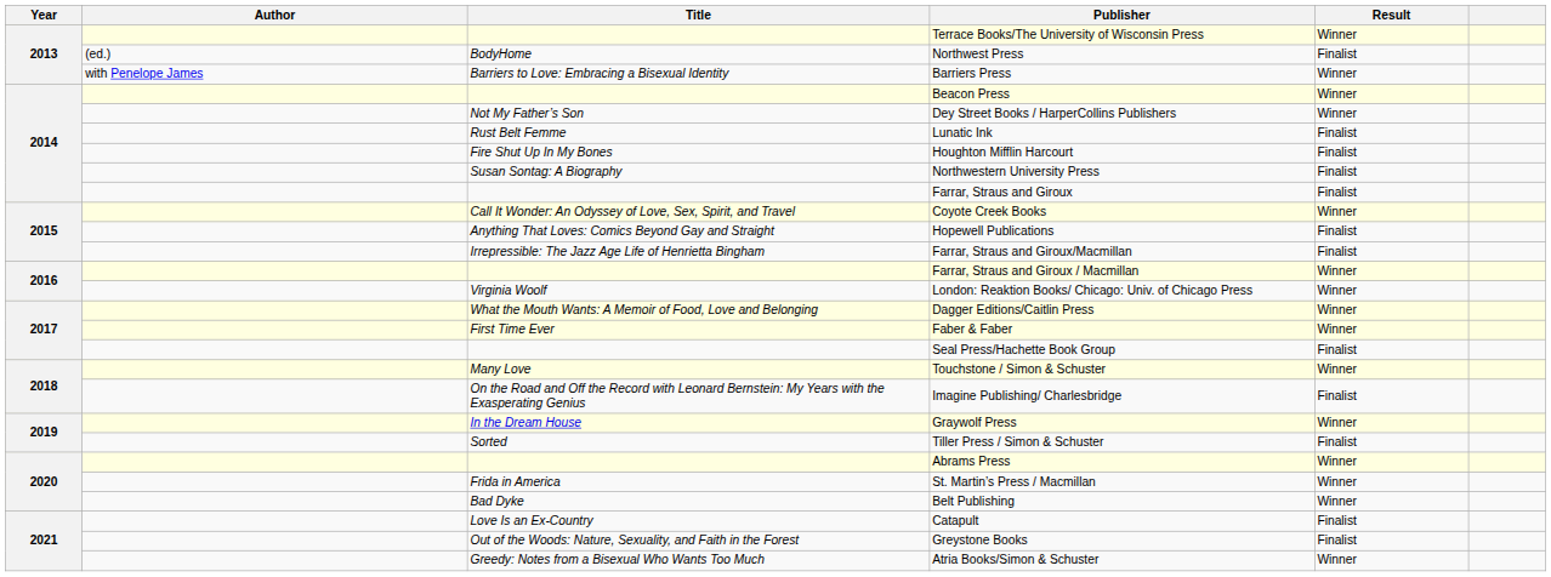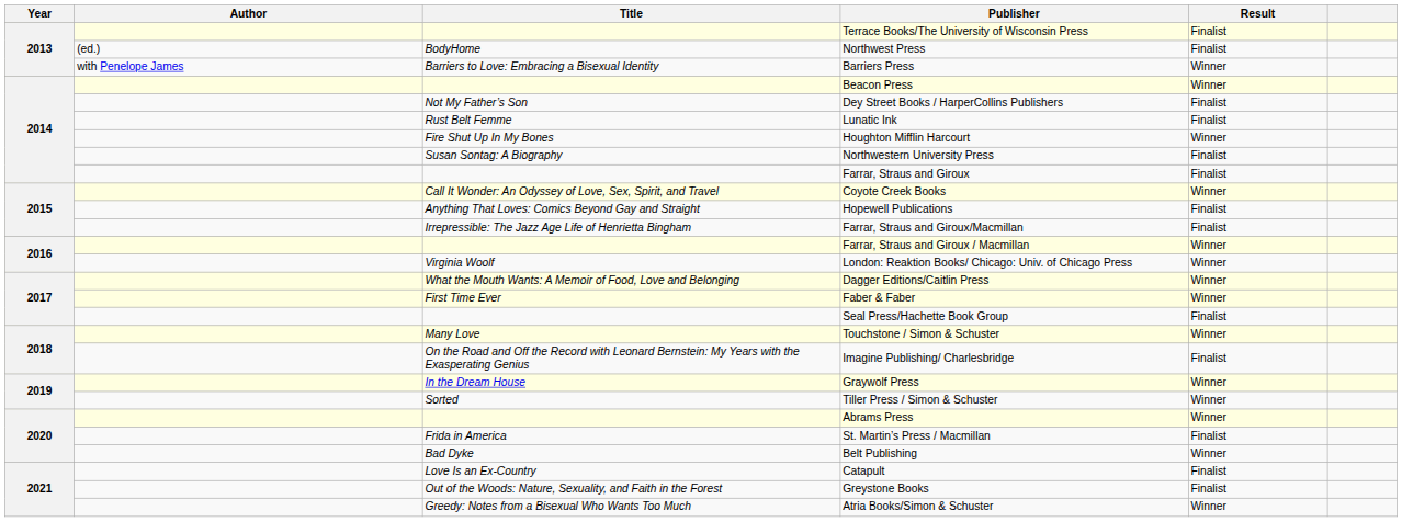 <table class="wikitable sortable mw-collapsible" style=width:100%>
 <tr>
 <th scope="col" width="5%">Year</th>
 <th scope="col" width="25%">Author</th>
 <th scope="col" width="30%">Title</th>
 <th scope="col" width="25%">Publisher</th>
 <th scope="col" width="10%">Result</th>
 <th scope="col" width="5%"></th>
 </tr>
 <tr style=background:lightyellow>
 <th rowspan="3">2013</th>
 <td></td>
 <td><em></em></td>
 <td>Terrace Books/The University of Wisconsin Press</td>
-<td>Winner</td>
+<td>Finalist</td>
 <td></td>
 </tr>
 <tr>
 <td> (ed.)</td>
 <td><em>BodyHome</em></td>
 <td>Northwest Press</td>
 <td>Finalist</td>
 <td></td>
 </tr>
 <tr>
 <td> with <a href='#'>Penelope James</a></td>
 <td><em>Barriers to Love: Embracing a Bisexual Identity</em></td>
 <td>Barriers Press</td>
 <td>Winner</td>
 <td></td>
 </tr>
 <tr style=background:lightyellow>
 <th rowspan="6">2014</th>
 <td></td>
 <td><em></em></td>
 <td>Beacon Press</td>
 <td>Winner</td>
 <td></td>
 </tr>
 <tr>
 <td></td>
 <td><em>Not My Father’s Son</em></td>
 <td>Dey Street Books / HarperCollins Publishers</td>
-<td>Winner</td>
+<td>Finalist</td>
 <td></td>
 </tr>
 <tr>
 <td></td>
 <td><em>Rust Belt Femme</em></td>
 <td>Lunatic Ink</td>
 <td>Finalist</td>
 <td></td>
 </tr>
 <tr>
 <td></td>
 <td><em>Fire Shut Up In My Bones</em></td>
 <td>Houghton Mifflin Harcourt</td>
-<td>Finalist</td>
+<td>Winner</td>
 <td></td>
 </tr>
 <tr>
 <td></td>
 <td><em>Susan Sontag: A Biography</em></td>
 <td>Northwestern University Press</td>
 <td>Finalist</td>
 <td></td>
 </tr>
 <tr>
 <td></td>
 <td></td>
 <td>Farrar, Straus and Giroux</td>
 <td>Finalist</td>
 <td></td>
 </tr>
 <tr style=background:lightyellow>
 <th rowspan="3">2015</th>
 <td></td>
 <td><em>Call It Wonder: An Odyssey of Love, Sex, Spirit, and Travel</em></td>
 <td>Coyote Creek Books</td>
 <td>Winner</td>
 <td></td>
 </tr>
 <tr>
 <td></td>
 <td><em>Anything That Loves: Comics Beyond Gay and Straight</em></td>
 <td>Hopewell Publications</td>
 <td>Finalist</td>
 <td></td>
 </tr>
 <tr>
 <td></td>
 <td><em>Irrepressible: The Jazz Age Life of Henrietta Bingham</em></td>
 <td>Farrar, Straus and Giroux/Macmillan</td>
 <td>Finalist</td>
 <td></td>
 </tr>
 <tr style=background:lightyellow>
 <th rowspan="2">2016</th>
 <td></td>
 <td><em></em></td>
 <td>Farrar, Straus and Giroux / Macmillan</td>
 <td>Winner</td>
 <td></td>
 </tr>
 <tr>
 <td></td>
 <td><em>Virginia Woolf</em></td>
 <td>London: Reaktion Books/ Chicago: Univ. of Chicago Press</td>
 <td>Winner</td>
 <td></td>
 </tr>
 <tr style=background:lightyellow>
 <th rowspan="3">2017</th>
 <td></td>
 <td><em>What the Mouth Wants: A Memoir of Food, Love and Belonging</em></td>
 <td>Dagger Editions/Caitlin Press</td>
 <td>Winner</td>
 <td></td>
 </tr>
 <tr style=background:lightyellow>
 <td></td>
 <td><em>First Time Ever</em></td>
 <td>Faber & Faber</td>
 <td>Winner</td>
 <td></td>
 </tr>
 <tr>
 <td></td>
 <td><em></em></td>
 <td>Seal Press/Hachette Book Group</td>
 <td>Finalist</td>
 <td></td>
 </tr>
 <tr style=background:lightyellow>
 <th rowspan="2">2018</th>
 <td></td>
 <td><em>Many Love</em></td>
 <td>Touchstone / Simon & Schuster</td>
 <td>Winner</td>
 <td></td>
 </tr>
 <tr>
 <td></td>
 <td><em>On the Road and Off the Record with Leonard Bernstein: My Years with the Exasperating Genius</em></td>
 <td>Imagine Publishing/ Charlesbridge</td>
 <td>Finalist</td>
 <td></td>
 </tr>
 <tr style=background:lightyellow>
 <th rowspan="2">2019</th>
 <td></td>
 <td><em><a href='#'>In the Dream House</a></em></td>
 <td>Graywolf Press</td>
 <td>Winner</td>
 <td></td>
 </tr>
 <tr>
 <td></td>
 <td><em>Sorted</em></td>
 <td>Tiller Press / Simon & Schuster</td>
-<td>Finalist</td>
+<td>Winner</td>
 <td></td>
 </tr>
 <tr style=background:lightyellow>
 <th rowspan="3">2020</th>
 <td></td>
 <td><em></em></td>
 <td>Abrams Press</td>
 <td>Winner</td>
 <td></td>
 </tr>
 <tr>
 <td></td>
 <td><em>Frida in America</em></td>
 <td>St. Martin’s Press / Macmillan</td>
-<td>Winner</td>
+<td>Finalist</td>
 <td></td>
 </tr>
 <tr>
 <td></td>
 <td><em>Bad Dyke</em></td>
 <td>Belt Publishing</td>
 <td>Winner</td>
 <td></td>
 </tr>
 <tr>
 <th rowspan="3">2021</th>
 <td></td>
 <td><em>Love Is an Ex-Country</em></td>
 <td>Catapult</td>
 <td>Finalist</td>
 <td></td>
 </tr>
 <tr>
 <td></td>
 <td><em>Out of the Woods: Nature, Sexuality, and Faith in the Forest</em></td>
 <td>Greystone Books</td>
 <td>Finalist</td>
 <td></td>
 </tr>
 <tr>
 <td></td>
 <td><em>Greedy: Notes from a Bisexual Who Wants Too Much</em></td>
 <td>Atria Books/Simon & Schuster</td>
 <td>Winner</td>
 <td></td>
 </tr>
 </table>
